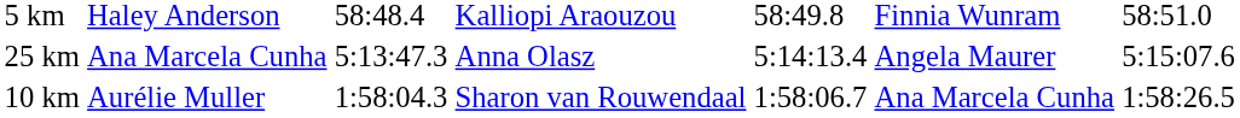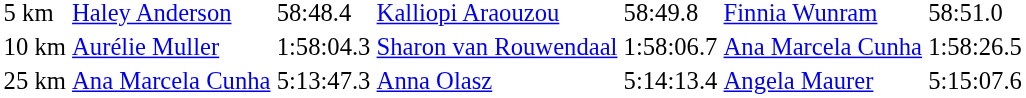 <table>
 <tr>
 <td>5 km<br></td>
 <td><a href='#'>Haley Anderson</a><br></td>
 <td>58:48.4</td>
 <td><a href='#'>Kalliopi Araouzou</a><br></td>
 <td>58:49.8</td>
 <td><a href='#'>Finnia Wunram</a><br></td>
 <td>58:51.0</td>
 </tr>
 <tr>
+<td>10 km<br></td>
+<td><a href='#'>Aurélie Muller</a><br></td>
+<td>1:58:04.3</td>
+<td><a href='#'>Sharon van Rouwendaal</a><br></td>
+<td>1:58:06.7</td>
+<td><a href='#'>Ana Marcela Cunha</a><br></td>
+<td>1:58:26.5</td>
+</tr>
+<tr>
 <td>25 km<br></td>
 <td><a href='#'>Ana Marcela Cunha</a><br></td>
 <td>5:13:47.3</td>
 <td><a href='#'>Anna Olasz</a><br></td>
 <td>5:14:13.4</td>
 <td><a href='#'>Angela Maurer</a><br></td>
 <td>5:15:07.6</td>
 </tr>
-<tr>
-<td>10 km<br></td>
-<td><a href='#'>Aurélie Muller</a><br></td>
-<td>1:58:04.3</td>
-<td><a href='#'>Sharon van Rouwendaal</a><br></td>
-<td>1:58:06.7</td>
-<td><a href='#'>Ana Marcela Cunha</a><br></td>
-<td>1:58:26.5</td>
-</tr>
 </table>
